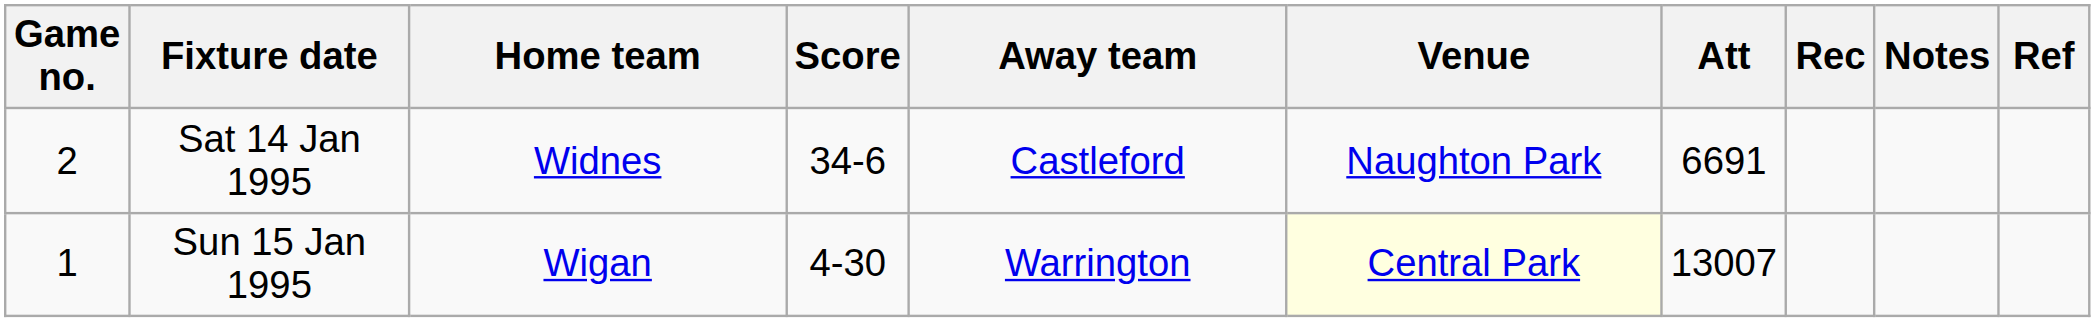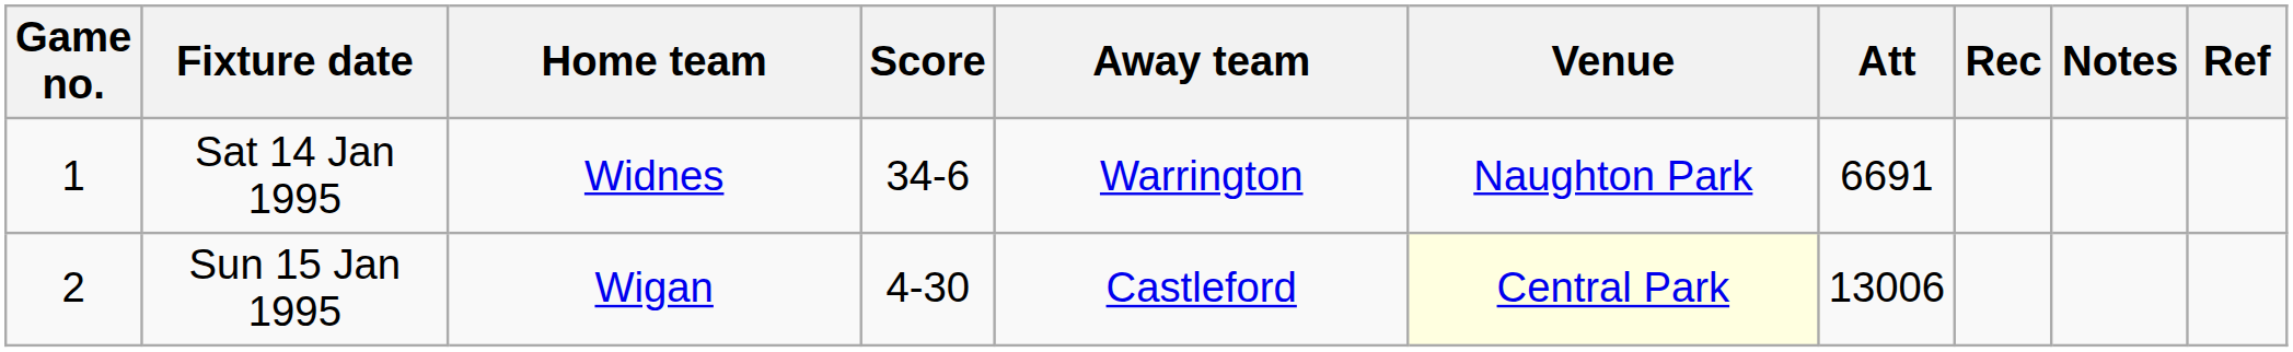 <table class="wikitable" style="text-align:center;">
 <tr>
 <th width=10 abbr="No">Game no.</th>
 <th width=110 abbr="Date">Fixture date</th>
 <th width=150 abbr="Home Team">Home team</th>
 <th width=20 abbr="Score">Score</th>
 <th width=150 abbr="Away Team">Away team</th>
 <th width=150 abbr="Venue">Venue</th>
 <th width=30 abbr="Att">Att</th>
 <th width=30 abbr="Rec">Rec</th>
 <th width=20 abbr="Notes">Notes</th>
 <th width=30 abbr="Ref">Ref</th>
 </tr>
 <tr>
-<td>2</td>
+<td>1</td>
 <td>Sat 14 Jan 1995</td>
 <td><a href='#'>Widnes</a></td>
 <td>34-6</td>
-<td><a href='#'>Castleford</a></td>
+<td><a href='#'>Warrington</a></td>
 <td><a href='#'>Naughton Park</a></td>
 <td>6691</td>
 <td></td>
 <td></td>
 <td></td>
 </tr>
 <tr>
-<td>1</td>
+<td>2</td>
 <td>Sun 15 Jan 1995</td>
 <td><a href='#'>Wigan</a></td>
 <td>4-30</td>
-<td><a href='#'>Warrington</a></td>
+<td><a href='#'>Castleford</a></td>
 <td style="background: lightyellow;"><a href='#'>Central Park</a></td>
-<td>13007</td>
+<td>13006</td>
 <td></td>
 <td></td>
 <td></td>
 </tr>
 </table>
